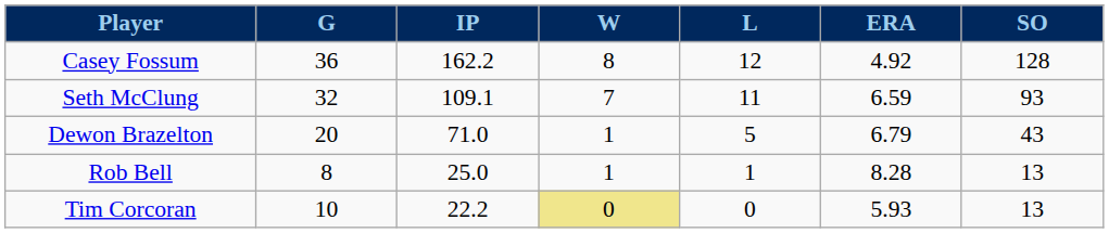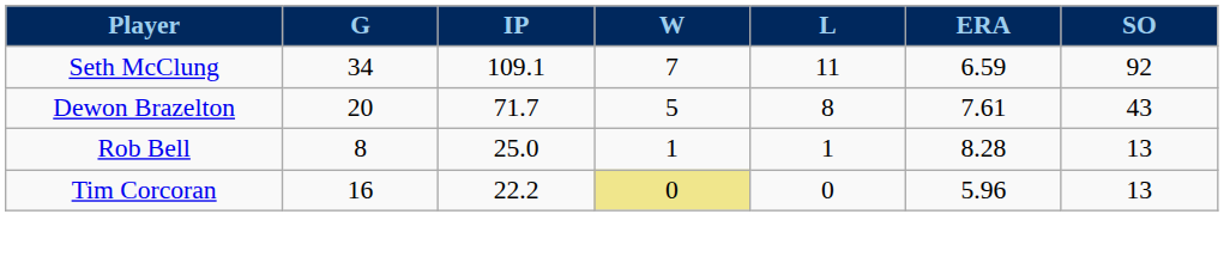 <table class="wikitable sortable">
 <tr>
 <th style="background:#00285D;color:#9ECEEE;" width="16%">Player</th>
 <th style="background:#00285D;color:#9ECEEE;" width="9%">G</th>
 <th style="background:#00285D;color:#9ECEEE;" width="9%">IP</th>
 <th style="background:#00285D;color:#9ECEEE;" width="9%">W</th>
 <th style="background:#00285D;color:#9ECEEE;" width="9%">L</th>
 <th style="background:#00285D;color:#9ECEEE;" width="9%">ERA</th>
 <th style="background:#00285D;color:#9ECEEE;" width="9%">SO</th>
 </tr>
-<tr align="center">
-<td><a href='#'>Casey Fossum</a></td>
-<td>36</td>
-<td>162.2</td>
-<td>8</td>
-<td>12</td>
-<td>4.92</td>
-<td>128</td>
-</tr>
 <tr align=center>
 <td><a href='#'>Seth McClung</a></td>
-<td>32</td>
+<td>34</td>
 <td>109.1</td>
 <td>7</td>
 <td>11</td>
 <td>6.59</td>
-<td>93</td>
+<td>92</td>
 </tr>
 <tr align=center>
 <td><a href='#'>Dewon Brazelton</a></td>
 <td>20</td>
-<td>71.0</td>
-<td>1</td>
+<td>71.7</td>
 <td>5</td>
-<td>6.79</td>
+<td>8</td>
+<td>7.61</td>
 <td>43</td>
 </tr>
 <tr align=center>
 <td><a href='#'>Rob Bell</a></td>
 <td>8</td>
 <td>25.0</td>
 <td>1</td>
 <td>1</td>
 <td>8.28</td>
 <td>13</td>
 </tr>
 <tr align=center>
 <td><a href='#'>Tim Corcoran</a></td>
-<td>10</td>
+<td>16</td>
 <td>22.2</td>
 <td style="background: khaki;">0</td>
 <td>0</td>
-<td>5.93</td>
+<td>5.96</td>
 <td>13</td>
 </tr>
 </table>
